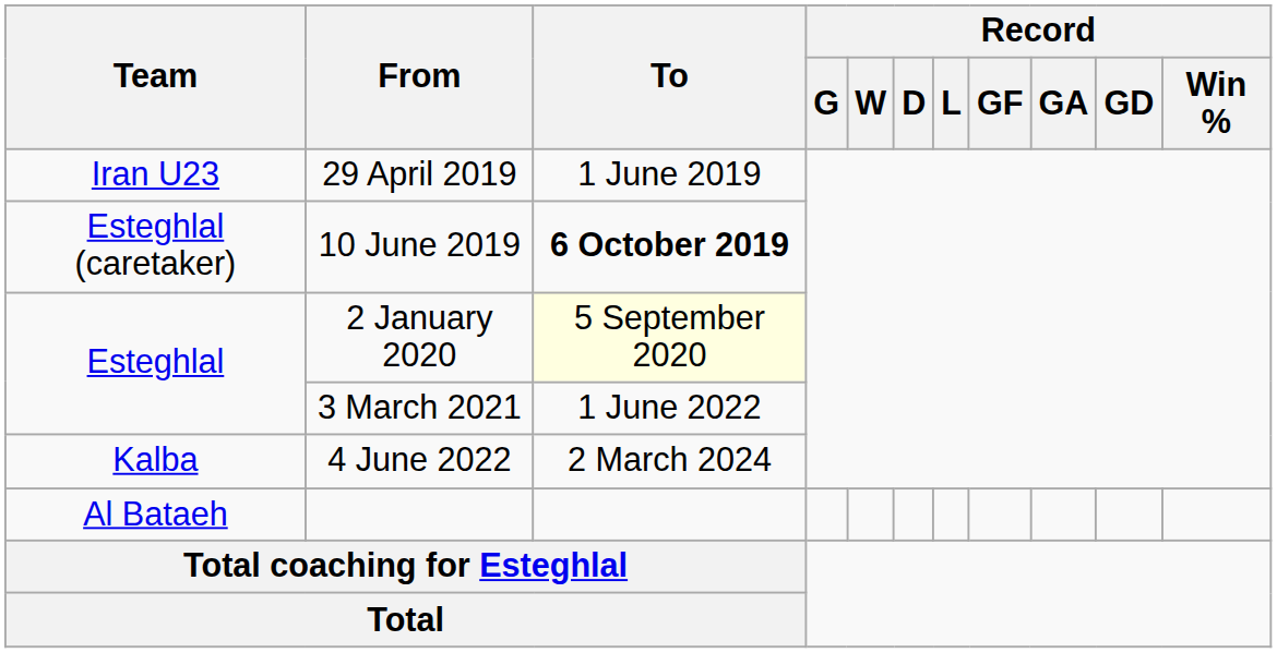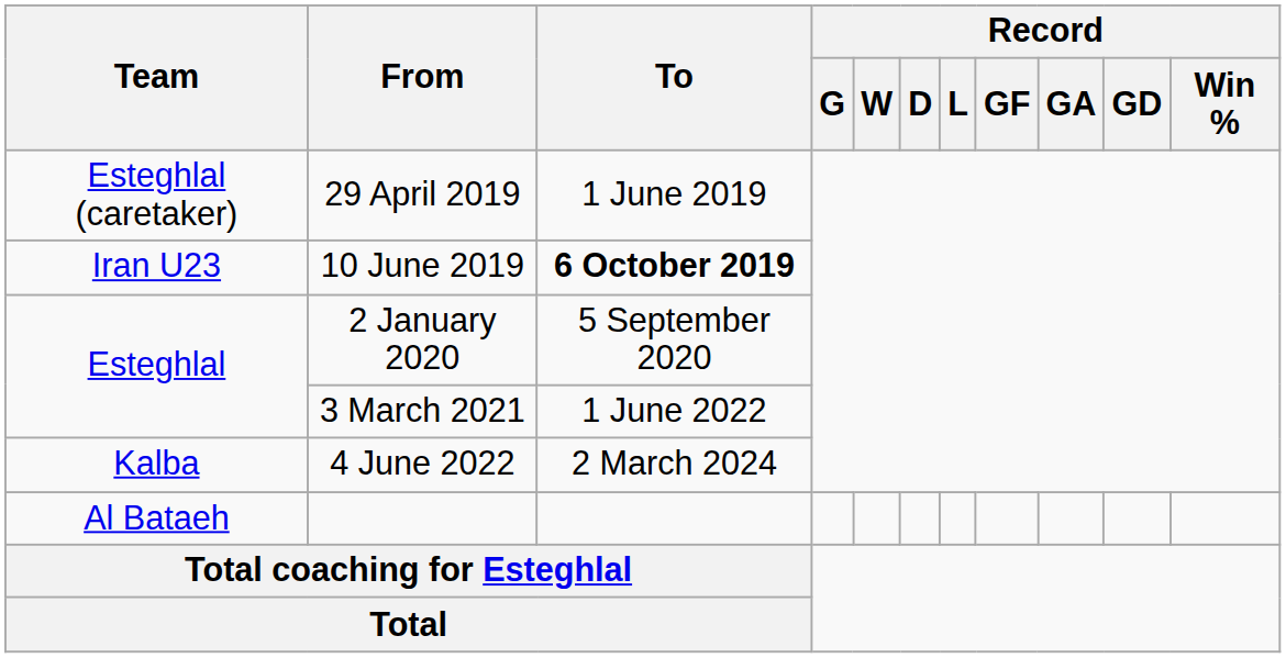 <table class="wikitable" style="text-align: center">
 <tr>
 <th rowspan="2">Team</th>
 <th rowspan="2">From</th>
 <th rowspan="2">To</th>
 <th colspan="8">Record</th>
 </tr>
 <tr>
 <th>G</th>
 <th>W</th>
 <th>D</th>
 <th>L</th>
 <th>GF</th>
 <th>GA</th>
 <th>GD</th>
 <th>Win %</th>
 </tr>
 <tr>
-<td><a href='#'>Iran U23</a></td>
+<td><a href='#'>Esteghlal</a> (caretaker)</td>
 <td>29 April 2019</td>
 <td>1 June 2019<br></td>
 </tr>
 <tr>
-<td><a href='#'>Esteghlal</a> (caretaker)</td>
+<td><a href='#'>Iran U23</a></td>
 <td>10 June 2019</td>
 <td><strong>6 October 2019<br></strong></td>
 </tr>
 <tr>
 <td rowspan="2"><a href='#'>Esteghlal</a></td>
 <td>2 January 2020</td>
-<td style="background: lightyellow;">5 September 2020<br></td>
+<td>5 September 2020<br></td>
 </tr>
 <tr>
 <td>3 March 2021</td>
 <td>1 June 2022<br></td>
 </tr>
 <tr>
 <td><a href='#'>Kalba</a></td>
 <td>4 June 2022</td>
 <td>2 March 2024<br></td>
 </tr>
 <tr>
 <td><a href='#'>Al Bataeh</a></td>
 <td></td>
 <td></td>
 <td></td>
 <td></td>
 <td></td>
 <td></td>
 <td></td>
 <td></td>
 <td></td>
 <td></td>
 </tr>
 <tr>
 <th colspan="3">Total coaching for <a href='#'>Esteghlal</a><br></th>
 </tr>
 <tr>
 <th colspan="3">Total<br></th>
 </tr>
 </table>
